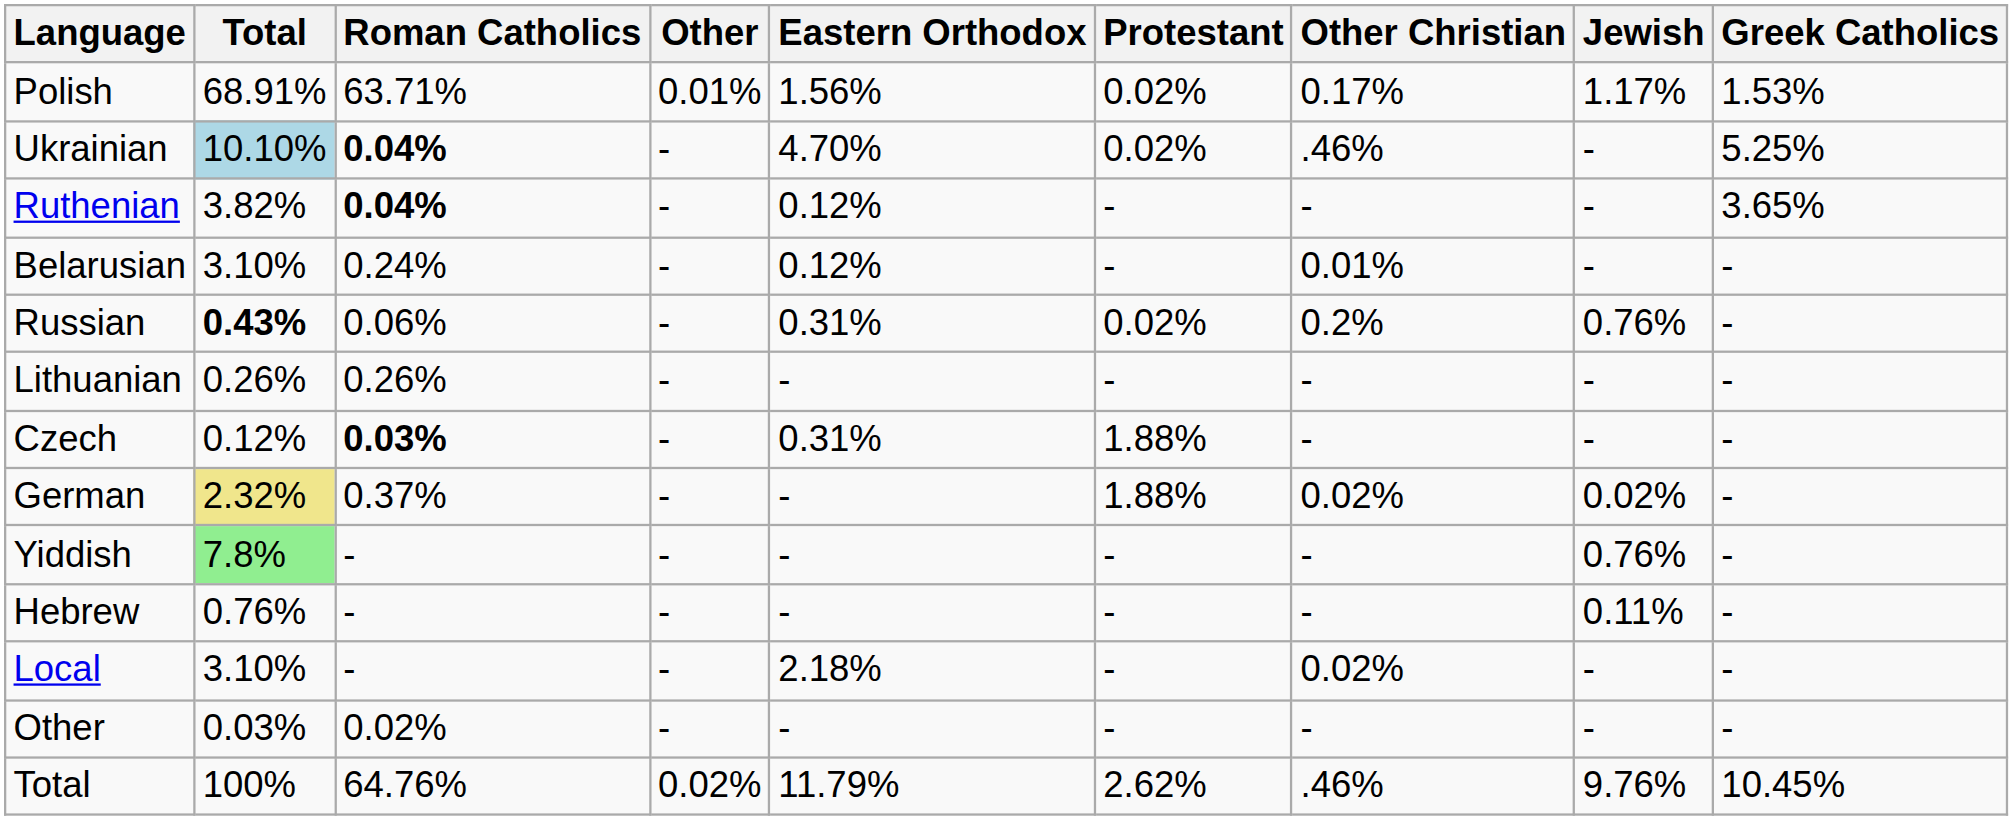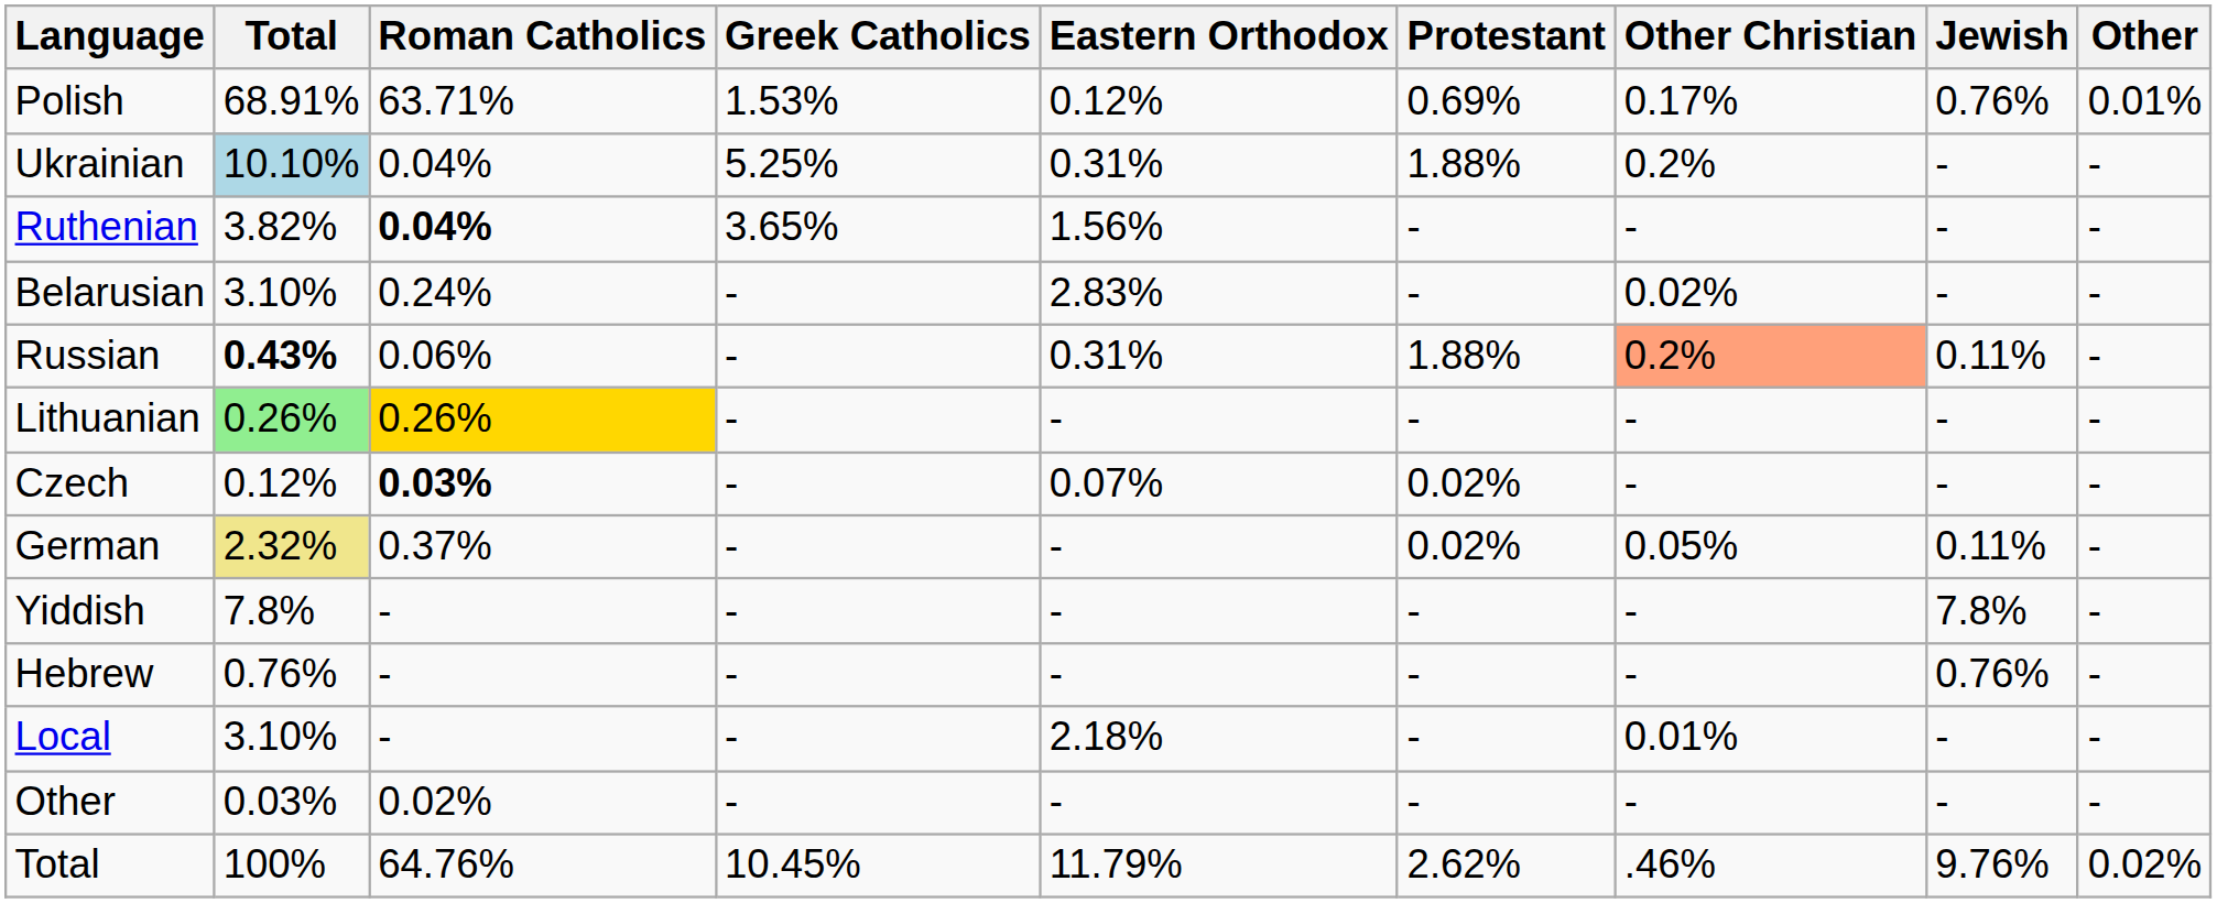 <table class="wikitable sortable">
 <tr>
 <th>Language</th>
 <th>Total</th>
 <th>Roman Catholics</th>
-<th>Other</th>
+<th>Greek Catholics</th>
 <th>Eastern Orthodox</th>
 <th>Protestant</th>
 <th>Other Christian</th>
 <th>Jewish</th>
-<th>Greek Catholics</th>
+<th>Other</th>
 </tr>
 <tr>
 <td>Polish</td>
 <td>68.91%</td>
 <td>63.71%</td>
+<td>1.53%</td>
+<td>0.12%</td>
+<td>0.69%</td>
+<td>0.17%</td>
+<td>0.76%</td>
 <td>0.01%</td>
-<td>1.56%</td>
-<td>0.02%</td>
-<td>0.17%</td>
-<td>1.17%</td>
-<td>1.53%</td>
 </tr>
 <tr>
 <td>Ukrainian</td>
 <td style="background: lightblue;">10.10%</td>
-<td><strong>0.04%</strong></td>
+<td>0.04%</td>
+<td>5.25%</td>
+<td>0.31%</td>
+<td>1.88%</td>
+<td>0.2%</td>
 <td>-</td>
-<td>4.70%</td>
-<td>0.02%</td>
-<td>.46%</td>
 <td>-</td>
-<td>5.25%</td>
 </tr>
 <tr>
 <td><a href='#'>Ruthenian</a></td>
 <td>3.82%</td>
 <td><strong>0.04%</strong></td>
-<td>-</td>
-<td>0.12%</td>
+<td>3.65%</td>
+<td>1.56%</td>
 <td>-</td>
 <td>-</td>
 <td>-</td>
-<td>3.65%</td>
+<td>-</td>
 </tr>
 <tr>
 <td>Belarusian</td>
 <td>3.10%</td>
 <td>0.24%</td>
 <td>-</td>
-<td>0.12%</td>
+<td>2.83%</td>
 <td>-</td>
-<td>0.01%</td>
+<td>0.02%</td>
 <td>-</td>
 <td>-</td>
 </tr>
 <tr>
 <td>Russian</td>
 <td><strong>0.43%</strong></td>
 <td>0.06%</td>
 <td>-</td>
 <td>0.31%</td>
-<td>0.02%</td>
-<td>0.2%</td>
-<td>0.76%</td>
+<td>1.88%</td>
+<td style="background: lightsalmon;">0.2%</td>
+<td>0.11%</td>
 <td>-</td>
 </tr>
 <tr>
 <td>Lithuanian</td>
-<td>0.26%</td>
-<td>0.26%</td>
+<td style="background: lightgreen;">0.26%</td>
+<td style="background: gold;">0.26%</td>
 <td>-</td>
 <td>-</td>
 <td>-</td>
 <td>-</td>
 <td>-</td>
 <td>-</td>
 </tr>
 <tr>
 <td>Czech</td>
 <td>0.12%</td>
 <td><strong>0.03%</strong></td>
 <td>-</td>
-<td>0.31%</td>
-<td>1.88%</td>
+<td>0.07%</td>
+<td>0.02%</td>
 <td>-</td>
 <td>-</td>
 <td>-</td>
 </tr>
 <tr>
 <td>German</td>
 <td style="background: khaki;">2.32%</td>
 <td>0.37%</td>
 <td>-</td>
 <td>-</td>
-<td>1.88%</td>
 <td>0.02%</td>
-<td>0.02%</td>
+<td>0.05%</td>
+<td>0.11%</td>
 <td>-</td>
 </tr>
 <tr>
 <td>Yiddish</td>
-<td style="background: lightgreen;">7.8%</td>
+<td>7.8%</td>
 <td>-</td>
 <td>-</td>
 <td>-</td>
 <td>-</td>
 <td>-</td>
-<td>0.76%</td>
+<td>7.8%</td>
 <td>-</td>
 </tr>
 <tr>
 <td>Hebrew</td>
 <td>0.76%</td>
 <td>-</td>
 <td>-</td>
 <td>-</td>
 <td>-</td>
 <td>-</td>
-<td>0.11%</td>
+<td>0.76%</td>
 <td>-</td>
 </tr>
 <tr>
 <td><a href='#'>Local</a></td>
 <td>3.10%</td>
 <td>-</td>
 <td>-</td>
 <td>2.18%</td>
 <td>-</td>
-<td>0.02%</td>
+<td>0.01%</td>
 <td>-</td>
 <td>-</td>
 </tr>
 <tr>
 <td>Other</td>
 <td>0.03%</td>
 <td>0.02%</td>
 <td>-</td>
 <td>-</td>
 <td>-</td>
 <td>-</td>
 <td>-</td>
 <td>-</td>
 </tr>
 <tr>
 <td>Total</td>
 <td>100%</td>
 <td>64.76%</td>
-<td>0.02%</td>
+<td>10.45%</td>
 <td>11.79%</td>
 <td>2.62%</td>
 <td>.46%</td>
 <td>9.76%</td>
-<td>10.45%</td>
+<td>0.02%</td>
 </tr>
 </table>
